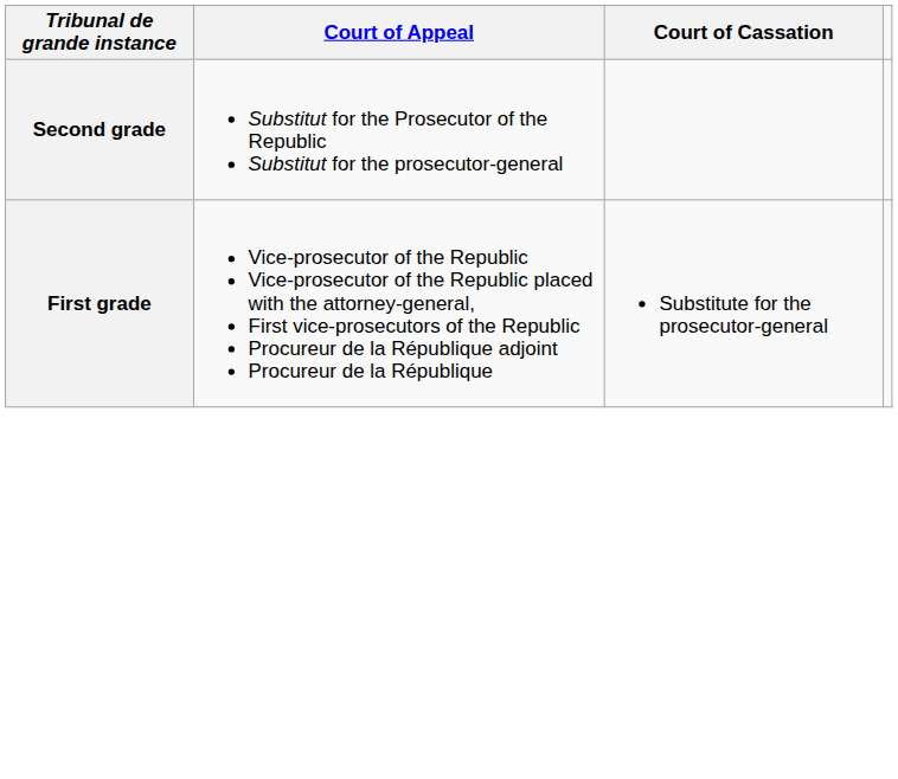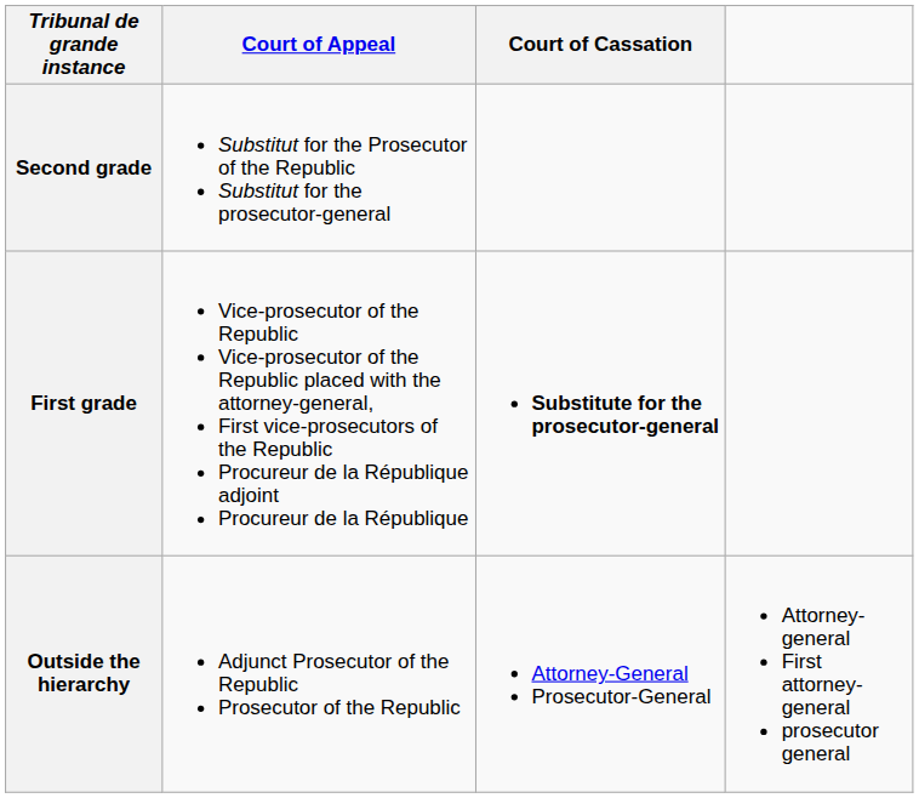 <table style="margin-bottom: 10px;" class="wikitable centre" width="80%">
 <tr>
 <th><em>Tribunal de grande instance</em></th>
 <th><a href='#'>Court of Appeal</a></th>
 <th>Court of Cassation</th>
 </tr>
 <tr>
 <th>Second grade</th>
 <td><br><ul><li><em>Substitut</em> for the Prosecutor of the Republic</li><li><em>Substitut</em> for the prosecutor-general</li></ul></td>
 <td><br></td>
 <td><br></td>
 </tr>
 <tr>
 <th>First grade</th>
 <td><br><ul><li>Vice-prosecutor of the Republic</li><li>Vice-prosecutor of the Republic placed with the attorney-general,</li><li>First vice-prosecutors of the Republic</li><li>Procureur de la République adjoint</li><li>Procureur de la République</li></ul></td>
-<td><br><ul><li>Substitute for the prosecutor-general</li></ul></td>
+<td><strong><br><ul><li>Substitute for the prosecutor-general</li></ul></strong></td>
 <td><br></td>
 </tr>
+<tr>
+<th>Outside the hierarchy</th>
+<td><br><ul><li>Adjunct Prosecutor of the Republic</li><li>Prosecutor of the Republic</li></ul></td>
+<td><br><ul><li><a href='#'>Attorney-General</a></li><li>Prosecutor-General</li></ul></td>
+<td><br><ul><li>Attorney-general</li><li>First attorney-general</li><li>prosecutor general</li></ul></td>
+</tr>
 </table>
